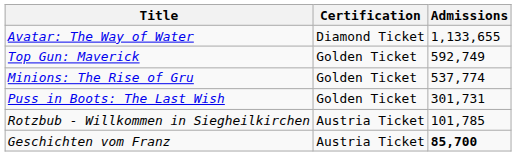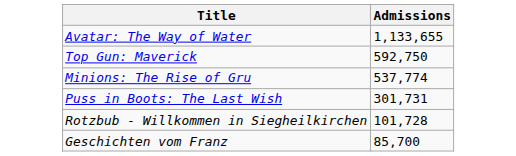 <table class="wikitable sortable" style="margin:auto; margin:auto;">
 <tr>
 <th>Title</th>
-<th>Certification</th>
 <th>Admissions</th>
 </tr>
 <tr>
 <td><em><a href='#'>Avatar: The Way of Water</a></em></td>
-<td>Diamond Ticket</td>
 <td>1,133,655</td>
 </tr>
 <tr>
 <td><em><a href='#'>Top Gun: Maverick</a></em></td>
-<td>Golden Ticket</td>
-<td>592,749</td>
+<td>592,750</td>
 </tr>
 <tr>
 <td><em><a href='#'>Minions: The Rise of Gru</a></em></td>
-<td>Golden Ticket</td>
 <td>537,774</td>
 </tr>
 <tr>
 <td><em><a href='#'>Puss in Boots: The Last Wish</a></em></td>
-<td>Golden Ticket</td>
 <td>301,731</td>
 </tr>
 <tr>
 <td><em>Rotzbub - Willkommen in Siegheilkirchen</em></td>
-<td>Austria Ticket</td>
-<td>101,785</td>
+<td>101,728</td>
 </tr>
 <tr>
 <td><em>Geschichten vom Franz</em></td>
-<td>Austria Ticket</td>
-<td><strong>85,700</strong></td>
+<td>85,700</td>
 </tr>
 </table>
